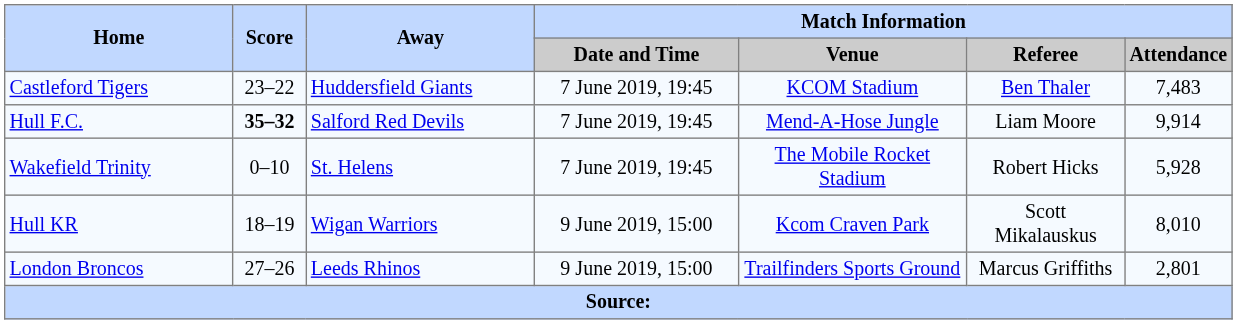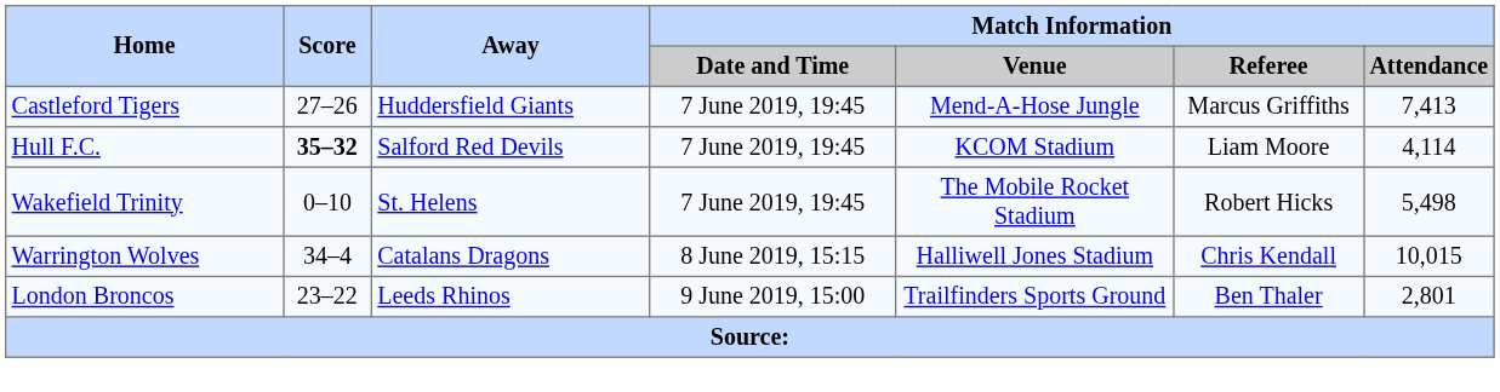 <table border="1" style="border-collapse:collapse; font-size:90%; text-align:center;" cellpadding="3" cellspacing="0" width="100%">
 <tr bgcolor="#C1D8FF">
 <th rowspan="2" width="19%">Home</th>
 <th rowspan="2" width="6%">Score</th>
 <th rowspan="2" width="19%">Away</th>
 <th colspan="4">Match Information</th>
 </tr>
 <tr bgcolor="#CCCCCC">
 <th width="17%">Date and Time</th>
 <th width="19%">Venue</th>
 <th width="13%">Referee</th>
 <th width="7%">Attendance</th>
 </tr>
 <tr bgcolor="#F5FAFF">
 <td align="left"> <a href='#'>Castleford Tigers</a></td>
-<td>23–22 </td>
+<td>27–26</td>
 <td align="left"> <a href='#'>Huddersfield Giants</a></td>
 <td>7 June 2019, 19:45</td>
-<td><a href='#'>KCOM Stadium</a></td>
-<td><a href='#'>Ben Thaler</a></td>
-<td>7,483</td>
+<td><a href='#'>Mend-A-Hose Jungle</a></td>
+<td>Marcus Griffiths</td>
+<td>7,413</td>
 </tr>
 <tr bgcolor="#F5FAFF">
 <td align="left"> <a href='#'>Hull F.C.</a></td>
 <td><strong>35–32</strong></td>
 <td align="left"> <a href='#'>Salford Red Devils</a></td>
 <td>7 June 2019, 19:45</td>
-<td><a href='#'>Mend-A-Hose Jungle</a></td>
+<td><a href='#'>KCOM Stadium</a></td>
 <td>Liam Moore</td>
-<td>9,914</td>
+<td>4,114</td>
 </tr>
 <tr bgcolor="#F5FAFF">
 <td align="left"> <a href='#'>Wakefield Trinity</a></td>
 <td>0–10</td>
 <td align="left"> <a href='#'>St. Helens</a></td>
 <td>7 June 2019, 19:45</td>
 <td><a href='#'>The Mobile Rocket Stadium</a></td>
 <td>Robert Hicks</td>
-<td>5,928</td>
+<td>5,498</td>
 </tr>
 <tr bgcolor="#F5FAFF">
-<td align="left"> <a href='#'>Hull KR</a></td>
-<td>18–19</td>
-<td align="left"> <a href='#'>Wigan Warriors</a></td>
-<td>9 June 2019, 15:00</td>
-<td><a href='#'>Kcom Craven Park</a></td>
-<td>Scott Mikalauskus</td>
-<td>8,010</td>
+<td align="left"> <a href='#'>Warrington Wolves</a></td>
+<td>34–4</td>
+<td align="left"> <a href='#'>Catalans Dragons</a></td>
+<td>8 June 2019, 15:15</td>
+<td><a href='#'>Halliwell Jones Stadium</a></td>
+<td><a href='#'>Chris Kendall</a></td>
+<td>10,015</td>
 </tr>
 <tr bgcolor="#F5FAFF">
 <td align="left"> <a href='#'>London Broncos</a></td>
-<td>27–26</td>
+<td>23–22 </td>
 <td align="left"> <a href='#'>Leeds Rhinos</a></td>
 <td>9 June 2019, 15:00</td>
 <td><a href='#'>Trailfinders Sports Ground</a></td>
-<td>Marcus Griffiths</td>
+<td><a href='#'>Ben Thaler</a></td>
 <td>2,801</td>
 </tr>
 <tr style="background:#c1d8ff;">
 <th colspan="7">Source:</th>
 </tr>
 </table>
